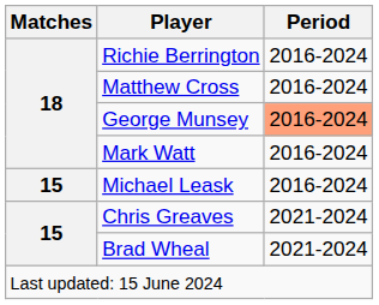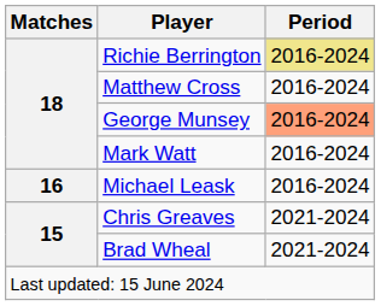 <table class="wikitable" style="font-size: 90%">
 <tr>
 <th>Matches</th>
 <th>Player</th>
 <th>Period</th>
 </tr>
 <tr>
 <th rowspan="4">18</th>
 <td><a href='#'>Richie Berrington</a></td>
-<td>2016-2024</td>
+<td style="background: khaki;">2016-2024</td>
 </tr>
 <tr>
 <td><a href='#'>Matthew Cross</a></td>
 <td>2016-2024</td>
 </tr>
 <tr>
 <td><a href='#'>George Munsey</a></td>
 <td style="background: lightsalmon;">2016-2024</td>
 </tr>
 <tr>
 <td><a href='#'>Mark Watt</a></td>
 <td>2016-2024</td>
 </tr>
 <tr>
-<th>15</th>
+<th>16</th>
 <td><a href='#'>Michael Leask</a></td>
 <td>2016-2024</td>
 </tr>
 <tr>
 <th rowspan="2">15</th>
 <td><a href='#'>Chris Greaves</a></td>
 <td>2021-2024</td>
 </tr>
 <tr>
 <td><a href='#'>Brad Wheal</a></td>
 <td>2021-2024</td>
 </tr>
 <tr>
 <td colspan="7"><small>Last updated: 15 June 2024</small></td>
 </tr>
 </table>
